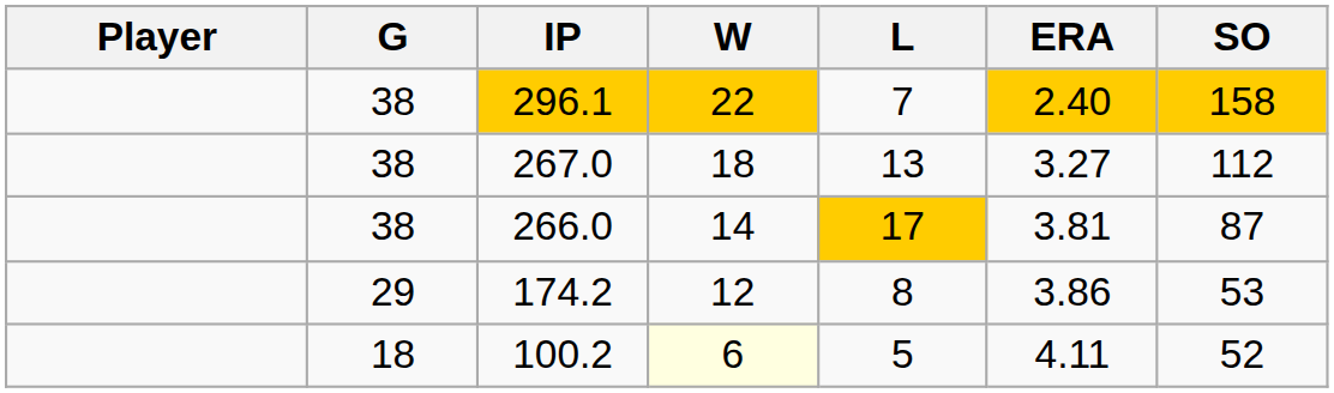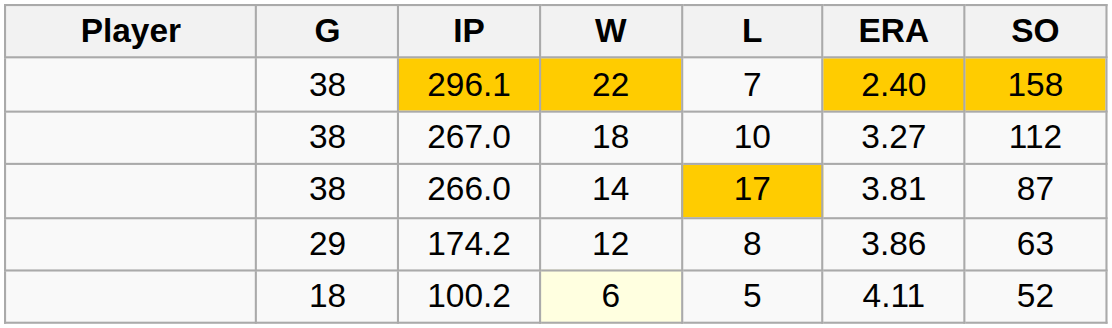 <table class="wikitable sortable">
 <tr>
 <th bgcolor="#DDDDFF" width="16%">Player</th>
 <th bgcolor="#DDDDFF" width="9%">G</th>
 <th bgcolor="#DDDDFF" width="9%">IP</th>
 <th bgcolor="#DDDDFF" width="9%">W</th>
 <th bgcolor="#DDDDFF" width="9%">L</th>
 <th bgcolor="#DDDDFF" width="9%">ERA</th>
 <th bgcolor="#DDDDFF" width="9%">SO</th>
 </tr>
 <tr align="center">
 <td></td>
 <td>38</td>
 <td bgcolor="#FFCC00">296.1</td>
 <td bgcolor="#FFCC00">22</td>
 <td>7</td>
 <td bgcolor="#FFCC00">2.40</td>
 <td bgcolor="#FFCC00">158</td>
 </tr>
 <tr align=center>
 <td></td>
 <td>38</td>
 <td>267.0</td>
 <td>18</td>
-<td>13</td>
+<td>10</td>
 <td>3.27</td>
 <td>112</td>
 </tr>
 <tr align="center">
 <td></td>
 <td>38</td>
 <td>266.0</td>
 <td>14</td>
 <td bgcolor="#FFCC00">17</td>
 <td>3.81</td>
 <td>87</td>
 </tr>
 <tr align="center">
 <td></td>
 <td>29</td>
 <td>174.2</td>
 <td>12</td>
 <td>8</td>
 <td>3.86</td>
-<td>53</td>
+<td>63</td>
 </tr>
 <tr align="center">
 <td></td>
 <td>18</td>
 <td>100.2</td>
 <td style="background: lightyellow;">6</td>
 <td>5</td>
 <td>4.11</td>
 <td>52</td>
 </tr>
 </table>
